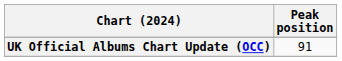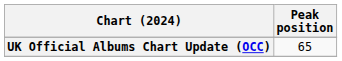 <table class="wikitable sortable plainrowheaders" style="text-align:center">
 <tr>
 <th scope="col">Chart (2024)</th>
 <th scope="col">Peak<br>position</th>
 </tr>
 <tr>
 </tr>
 <tr>
 </tr>
 <tr>
 </tr>
 <tr>
 <th scope="row">UK Official Albums Chart Update (<a href='#'>OCC</a>)</th>
-<td>91</td>
+<td>65</td>
 </tr>
 <tr>
 </tr>
 </table>
